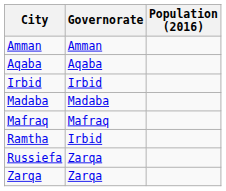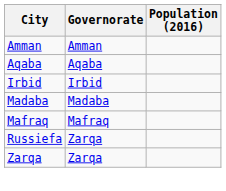 <table class="wikitable sortable sticky-header col3right">
 <tr>
 <th>City</th>
 <th>Governorate</th>
 <th>Population<br>(2016)</th>
 </tr>
 <tr>
 <td><a href='#'>Amman</a></td>
 <td><a href='#'>Amman</a></td>
 <td></td>
 </tr>
 <tr>
 <td><a href='#'>Aqaba</a></td>
 <td><a href='#'>Aqaba</a></td>
 <td></td>
 </tr>
 <tr>
 <td><a href='#'>Irbid</a></td>
 <td><a href='#'>Irbid</a></td>
 <td></td>
 </tr>
 <tr>
 <td><a href='#'>Madaba</a></td>
 <td><a href='#'>Madaba</a></td>
 <td></td>
 </tr>
 <tr>
 <td><a href='#'>Mafraq</a></td>
 <td><a href='#'>Mafraq</a></td>
 <td></td>
 </tr>
 <tr>
-<td><a href='#'>Ramtha</a></td>
-<td><a href='#'>Irbid</a></td>
-<td></td>
-</tr>
-<tr>
 <td><a href='#'>Russiefa</a></td>
 <td><a href='#'>Zarqa</a></td>
 <td></td>
 </tr>
 <tr>
 <td><a href='#'>Zarqa</a></td>
 <td><a href='#'>Zarqa</a></td>
 <td></td>
 </tr>
 </table>
